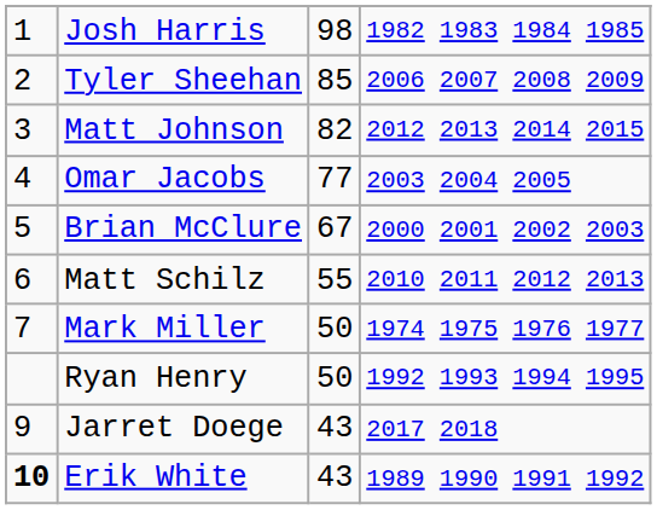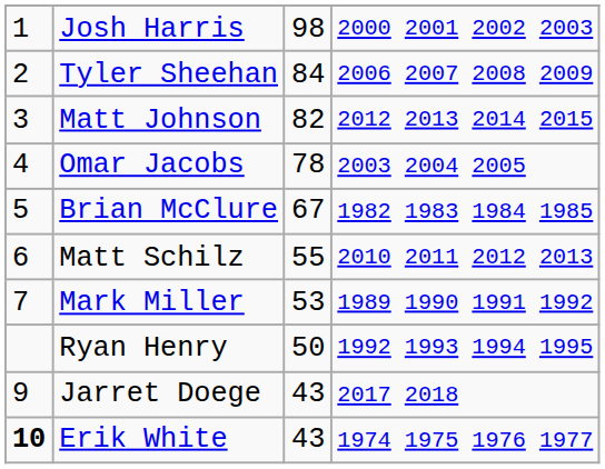 <table class="wikitable">
 <tr>
 </tr>
 <tr>
 <td>1</td>
 <td><a href='#'>Josh Harris</a></td>
 <td><abbr>98</abbr></td>
-<td style="font-size:80%;"><a href='#'>1982</a> <a href='#'>1983</a> <a href='#'>1984</a> <a href='#'>1985</a></td>
+<td style="font-size:80%;"><a href='#'>2000</a> <a href='#'>2001</a> <a href='#'>2002</a> <a href='#'>2003</a></td>
 </tr>
 <tr>
 <td>2</td>
 <td><a href='#'>Tyler Sheehan</a></td>
-<td><abbr>85</abbr></td>
+<td><abbr>84</abbr></td>
 <td style="font-size:80%;"><a href='#'>2006</a> <a href='#'>2007</a> <a href='#'>2008</a> <a href='#'>2009</a></td>
 </tr>
 <tr>
 <td>3</td>
 <td><a href='#'>Matt Johnson</a></td>
 <td><abbr>82</abbr></td>
 <td style="font-size:80%;"><a href='#'>2012</a> <a href='#'>2013</a> <a href='#'>2014</a> <a href='#'>2015</a></td>
 </tr>
 <tr>
 <td>4</td>
 <td><a href='#'>Omar Jacobs</a></td>
-<td><abbr>77</abbr></td>
+<td><abbr>78</abbr></td>
 <td style="font-size:80%;"><a href='#'>2003</a> <a href='#'>2004</a> <a href='#'>2005</a></td>
 </tr>
 <tr>
 <td>5</td>
 <td><a href='#'>Brian McClure</a></td>
 <td><abbr>67</abbr></td>
-<td style="font-size:80%;"><a href='#'>2000</a> <a href='#'>2001</a> <a href='#'>2002</a> <a href='#'>2003</a></td>
+<td style="font-size:80%;"><a href='#'>1982</a> <a href='#'>1983</a> <a href='#'>1984</a> <a href='#'>1985</a></td>
 </tr>
 <tr>
 <td>6</td>
 <td>Matt Schilz</td>
 <td><abbr>55</abbr></td>
 <td style="font-size:80%;"><a href='#'>2010</a> <a href='#'>2011</a> <a href='#'>2012</a> <a href='#'>2013</a></td>
 </tr>
 <tr>
 <td>7</td>
 <td><a href='#'>Mark Miller</a></td>
-<td><abbr>50</abbr></td>
-<td style="font-size:80%;"><a href='#'>1974</a> <a href='#'>1975</a> <a href='#'>1976</a> <a href='#'>1977</a></td>
+<td><abbr>53</abbr></td>
+<td style="font-size:80%;"><a href='#'>1989</a> <a href='#'>1990</a> <a href='#'>1991</a> <a href='#'>1992</a></td>
 </tr>
 <tr>
 <td></td>
 <td>Ryan Henry</td>
 <td><abbr>50</abbr></td>
 <td style="font-size:80%;"><a href='#'>1992</a> <a href='#'>1993</a> <a href='#'>1994</a> <a href='#'>1995</a></td>
 </tr>
 <tr>
 <td>9</td>
 <td>Jarret Doege</td>
 <td><abbr>43</abbr></td>
 <td style="font-size:80%;"><a href='#'>2017</a> <a href='#'>2018</a></td>
 </tr>
 <tr>
 <td><strong>10</strong></td>
 <td><a href='#'>Erik White</a></td>
 <td><abbr>43</abbr></td>
-<td style="font-size:80%;"><a href='#'>1989</a> <a href='#'>1990</a> <a href='#'>1991</a> <a href='#'>1992</a></td>
+<td style="font-size:80%;"><a href='#'>1974</a> <a href='#'>1975</a> <a href='#'>1976</a> <a href='#'>1977</a></td>
 </tr>
 </table>
